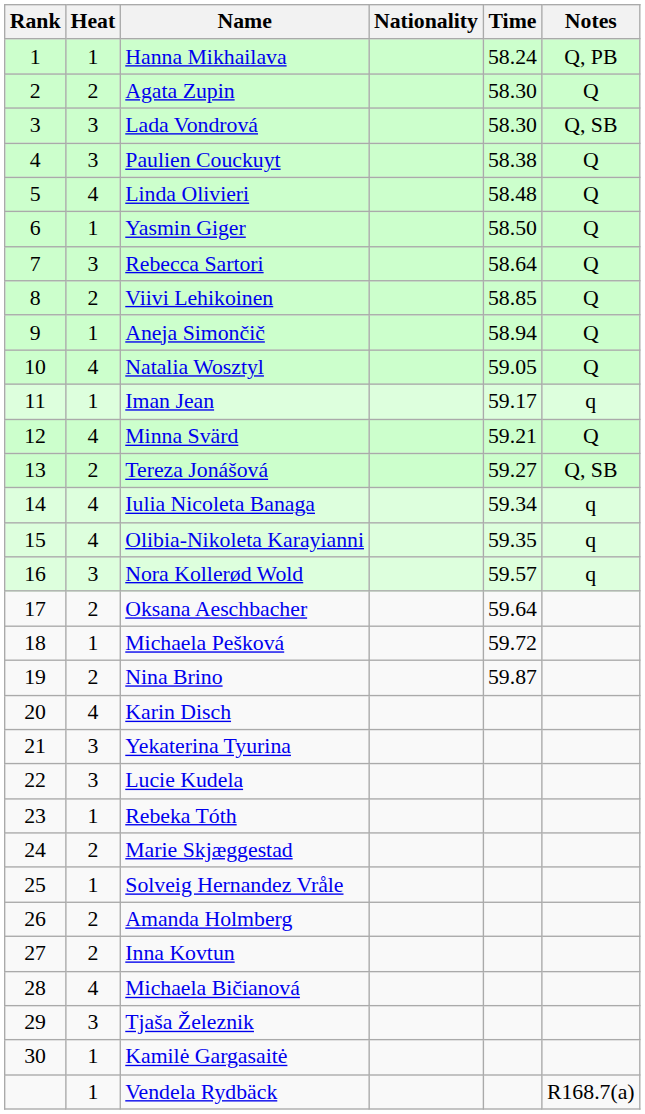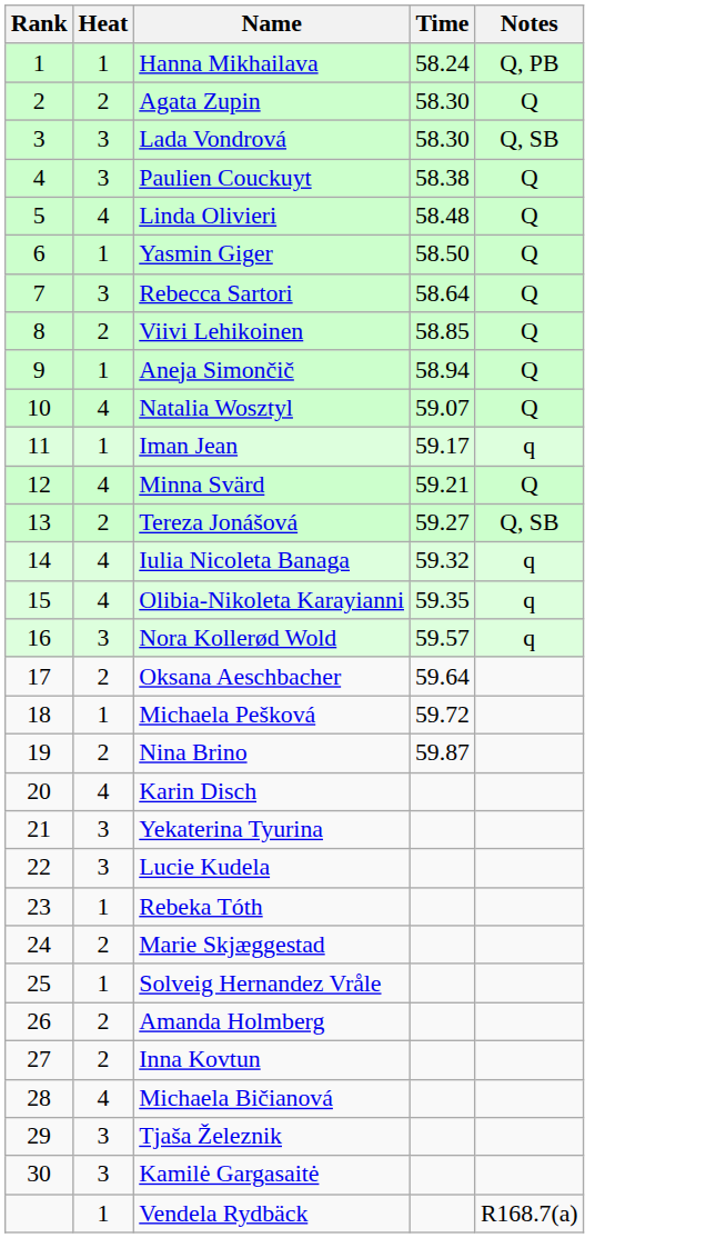 <table class="wikitable sortable" style="text-align:center">
 <tr>
 <th>Rank</th>
 <th>Heat</th>
 <th>Name</th>
-<th>Nationality</th>
 <th>Time</th>
 <th>Notes</th>
 </tr>
 <tr bgcolor=ccffcc>
 <td>1</td>
 <td>1</td>
 <td align=left><a href='#'>Hanna Mikhailava</a></td>
-<td align=left></td>
 <td>58.24</td>
 <td>Q, PB</td>
 </tr>
 <tr bgcolor=ccffcc>
 <td>2</td>
 <td>2</td>
 <td align=left><a href='#'>Agata Zupin</a></td>
-<td align=left></td>
 <td>58.30</td>
 <td>Q</td>
 </tr>
 <tr bgcolor=ccffcc>
 <td>3</td>
 <td>3</td>
 <td align=left><a href='#'>Lada Vondrová</a></td>
-<td align=left></td>
 <td>58.30</td>
 <td>Q, SB</td>
 </tr>
 <tr bgcolor=ccffcc>
 <td>4</td>
 <td>3</td>
 <td align=left><a href='#'>Paulien Couckuyt</a></td>
-<td align=left></td>
 <td>58.38</td>
 <td>Q</td>
 </tr>
 <tr bgcolor=ccffcc>
 <td>5</td>
 <td>4</td>
 <td align=left><a href='#'>Linda Olivieri</a></td>
-<td align=left></td>
 <td>58.48</td>
 <td>Q</td>
 </tr>
 <tr bgcolor=ccffcc>
 <td>6</td>
 <td>1</td>
 <td align=left><a href='#'>Yasmin Giger</a></td>
-<td align=left></td>
 <td>58.50</td>
 <td>Q</td>
 </tr>
 <tr bgcolor=ccffcc>
 <td>7</td>
 <td>3</td>
 <td align=left><a href='#'>Rebecca Sartori</a></td>
-<td align=left></td>
 <td>58.64</td>
 <td>Q</td>
 </tr>
 <tr bgcolor=ccffcc>
 <td>8</td>
 <td>2</td>
 <td align=left><a href='#'>Viivi Lehikoinen</a></td>
-<td align=left></td>
 <td>58.85</td>
 <td>Q</td>
 </tr>
 <tr bgcolor=ccffcc>
 <td>9</td>
 <td>1</td>
 <td align=left><a href='#'>Aneja Simončič</a></td>
-<td align=left></td>
 <td>58.94</td>
 <td>Q</td>
 </tr>
 <tr bgcolor=ccffcc>
 <td>10</td>
 <td>4</td>
 <td align=left><a href='#'>Natalia Wosztyl</a></td>
-<td align=left></td>
-<td>59.05</td>
+<td>59.07</td>
 <td>Q</td>
 </tr>
 <tr bgcolor=ddffdd>
 <td>11</td>
 <td>1</td>
 <td align=left><a href='#'>Iman Jean</a></td>
-<td align=left></td>
 <td>59.17</td>
 <td>q</td>
 </tr>
 <tr bgcolor=ccffcc>
 <td>12</td>
 <td>4</td>
 <td align=left><a href='#'>Minna Svärd</a></td>
-<td align=left></td>
 <td>59.21</td>
 <td>Q</td>
 </tr>
 <tr bgcolor=ccffcc>
 <td>13</td>
 <td>2</td>
 <td align=left><a href='#'>Tereza Jonášová</a></td>
-<td align=left></td>
 <td>59.27</td>
 <td>Q, SB</td>
 </tr>
 <tr bgcolor=ddffdd>
 <td>14</td>
 <td>4</td>
 <td align=left><a href='#'>Iulia Nicoleta Banaga</a></td>
-<td align=left></td>
-<td>59.34</td>
+<td>59.32</td>
 <td>q</td>
 </tr>
 <tr bgcolor=ddffdd>
 <td>15</td>
 <td>4</td>
 <td align=left><a href='#'>Olibia-Nikoleta Karayianni</a></td>
-<td align=left></td>
 <td>59.35</td>
 <td>q</td>
 </tr>
 <tr bgcolor=ddffdd>
 <td>16</td>
 <td>3</td>
 <td align=left><a href='#'>Nora Kollerød Wold</a></td>
-<td align=left></td>
 <td>59.57</td>
 <td>q</td>
 </tr>
 <tr>
 <td>17</td>
 <td>2</td>
 <td align=left><a href='#'>Oksana Aeschbacher</a></td>
-<td align=left></td>
 <td>59.64</td>
 <td></td>
 </tr>
 <tr>
 <td>18</td>
 <td>1</td>
 <td align=left><a href='#'>Michaela Pešková</a></td>
-<td align=left></td>
 <td>59.72</td>
 <td></td>
 </tr>
 <tr>
 <td>19</td>
 <td>2</td>
 <td align=left><a href='#'>Nina Brino</a></td>
-<td align=left></td>
 <td>59.87</td>
 <td></td>
 </tr>
 <tr>
 <td>20</td>
 <td>4</td>
 <td align=left><a href='#'>Karin Disch</a></td>
-<td align=left></td>
 <td></td>
 <td></td>
 </tr>
 <tr>
 <td>21</td>
 <td>3</td>
 <td align=left><a href='#'>Yekaterina Tyurina</a></td>
-<td align=left></td>
 <td></td>
 <td></td>
 </tr>
 <tr>
 <td>22</td>
 <td>3</td>
 <td align=left><a href='#'>Lucie Kudela</a></td>
-<td align=left></td>
 <td></td>
 <td></td>
 </tr>
 <tr>
 <td>23</td>
 <td>1</td>
 <td align=left><a href='#'>Rebeka Tóth</a></td>
-<td align=left></td>
 <td></td>
 <td></td>
 </tr>
 <tr>
 <td>24</td>
 <td>2</td>
 <td align=left><a href='#'>Marie Skjæggestad</a></td>
-<td align=left></td>
 <td></td>
 <td></td>
 </tr>
 <tr>
 <td>25</td>
 <td>1</td>
 <td align=left><a href='#'>Solveig Hernandez Vråle</a></td>
-<td align=left></td>
 <td></td>
 <td></td>
 </tr>
 <tr>
 <td>26</td>
 <td>2</td>
 <td align=left><a href='#'>Amanda Holmberg</a></td>
-<td align=left></td>
 <td></td>
 <td></td>
 </tr>
 <tr>
 <td>27</td>
 <td>2</td>
 <td align=left><a href='#'>Inna Kovtun</a></td>
-<td align=left></td>
 <td></td>
 <td></td>
 </tr>
 <tr>
 <td>28</td>
 <td>4</td>
 <td align=left><a href='#'>Michaela Bičianová</a></td>
-<td align=left></td>
 <td></td>
 <td></td>
 </tr>
 <tr>
 <td>29</td>
 <td>3</td>
 <td align=left><a href='#'>Tjaša Železnik</a></td>
-<td align=left></td>
 <td></td>
 <td></td>
 </tr>
 <tr>
 <td>30</td>
-<td>1</td>
+<td>3</td>
 <td align=left><a href='#'>Kamilė Gargasaitė</a></td>
-<td align=left></td>
 <td></td>
 <td></td>
 </tr>
 <tr>
 <td></td>
 <td>1</td>
 <td align=left><a href='#'>Vendela Rydbäck</a></td>
-<td align=left></td>
 <td></td>
 <td>R168.7(a)</td>
 </tr>
 </table>
